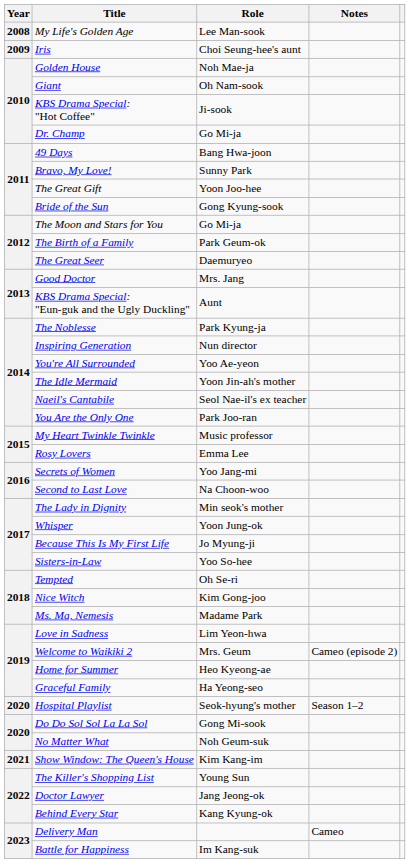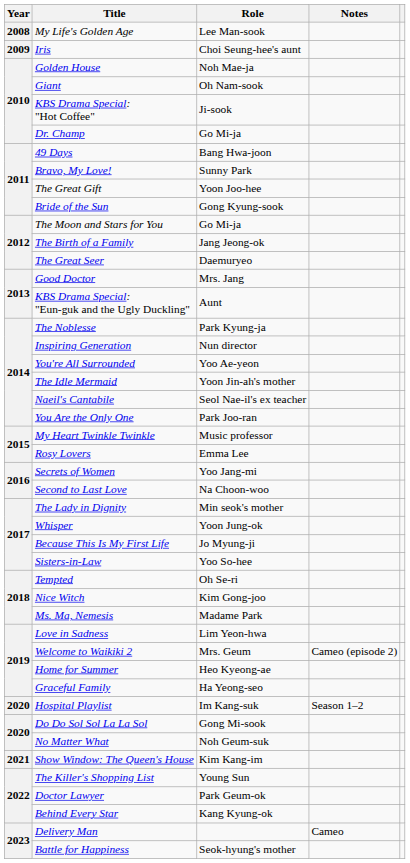 <table class="wikitable plainrowheaders sortable">
 <tr>
 <th scope="col">Year</th>
 <th scope="col">Title</th>
 <th scope="col">Role</th>
 <th scope="col">Notes</th>
 <th scope="col" class="unsortable"></th>
 </tr>
 <tr>
 <th scope="row">2008</th>
 <td><em>My Life's Golden Age</em></td>
 <td>Lee Man-sook</td>
 <td></td>
 <td style="text-align:center"></td>
 </tr>
 <tr>
 <th scope="row">2009</th>
 <td><em><a href='#'>Iris</a></em></td>
 <td>Choi Seung-hee's aunt</td>
 <td></td>
 <td style="text-align:center"></td>
 </tr>
 <tr>
 <th scope="row" rowspan="4">2010</th>
 <td><em><a href='#'>Golden House</a></em></td>
 <td>Noh Mae-ja</td>
 <td></td>
 <td style="text-align:center"></td>
 </tr>
 <tr>
 <td><em><a href='#'>Giant</a></em></td>
 <td>Oh Nam-sook</td>
 <td></td>
 <td style="text-align:center"></td>
 </tr>
 <tr>
 <td><em><a href='#'>KBS Drama Special</a>:</em><br>"Hot Coffee"</td>
 <td>Ji-sook</td>
 <td></td>
 <td style="text-align:center"></td>
 </tr>
 <tr>
 <td><em><a href='#'>Dr. Champ</a></em></td>
 <td>Go Mi-ja</td>
 <td></td>
 <td style="text-align:center"></td>
 </tr>
 <tr>
 <th scope="row" rowspan="4">2011</th>
 <td><em><a href='#'>49 Days</a></em></td>
 <td>Bang Hwa-joon</td>
 <td></td>
 <td style="text-align:center"></td>
 </tr>
 <tr>
 <td><em><a href='#'>Bravo, My Love!</a></em></td>
 <td>Sunny Park</td>
 <td></td>
 <td style="text-align:center"></td>
 </tr>
 <tr>
 <td><em>The Great Gift</em></td>
 <td>Yoon Joo-hee</td>
 <td></td>
 <td style="text-align:center"></td>
 </tr>
 <tr>
 <td><em><a href='#'>Bride of the Sun</a></em></td>
 <td>Gong Kyung-sook</td>
 <td></td>
 <td style="text-align:center"></td>
 </tr>
 <tr>
 <th scope="row" rowspan="3">2012</th>
 <td><em>The Moon and Stars for You</em></td>
 <td>Go Mi-ja</td>
 <td></td>
 <td style="text-align:center"></td>
 </tr>
 <tr>
 <td><em><a href='#'>The Birth of a Family</a></em></td>
-<td>Park Geum-ok</td>
+<td>Jang Jeong-ok</td>
 <td></td>
 <td style="text-align:center"></td>
 </tr>
 <tr>
 <td><em><a href='#'>The Great Seer</a></em></td>
 <td>Daemuryeo</td>
 <td></td>
 <td style="text-align:center"></td>
 </tr>
 <tr>
 <th scope="row" rowspan="2">2013</th>
 <td><em><a href='#'>Good Doctor</a></em></td>
 <td>Mrs. Jang</td>
 <td></td>
 <td style="text-align:center"></td>
 </tr>
 <tr>
 <td><em><a href='#'>KBS Drama Special</a>:</em><br>"Eun-guk and the Ugly Duckling"</td>
 <td>Aunt</td>
 <td></td>
 <td style="text-align:center"></td>
 </tr>
 <tr>
 <th scope="row" rowspan="6">2014</th>
 <td><em><a href='#'>The Noblesse</a></em></td>
 <td>Park Kyung-ja</td>
 <td></td>
 <td style="text-align:center"></td>
 </tr>
 <tr>
 <td><em><a href='#'>Inspiring Generation</a></em></td>
 <td>Nun director</td>
 <td></td>
 <td style="text-align:center"></td>
 </tr>
 <tr>
 <td><em><a href='#'>You're All Surrounded</a></em></td>
 <td>Yoo Ae-yeon</td>
 <td></td>
 <td style="text-align:center"></td>
 </tr>
 <tr>
 <td><em><a href='#'>The Idle Mermaid</a></em></td>
 <td>Yoon Jin-ah's mother</td>
 <td></td>
 <td style="text-align:center"></td>
 </tr>
 <tr>
 <td><em><a href='#'>Naeil's Cantabile</a></em></td>
 <td>Seol Nae-il's ex teacher</td>
 <td></td>
 <td style="text-align:center"></td>
 </tr>
 <tr>
 <td><em><a href='#'>You Are the Only One</a></em></td>
 <td>Park Joo-ran</td>
 <td></td>
 <td style="text-align:center"></td>
 </tr>
 <tr>
 <th scope="row" rowspan="2">2015</th>
 <td><em><a href='#'>My Heart Twinkle Twinkle</a></em></td>
 <td>Music professor</td>
 <td></td>
 <td style="text-align:center"></td>
 </tr>
 <tr>
 <td><em><a href='#'>Rosy Lovers</a></em></td>
 <td>Emma Lee</td>
 <td></td>
 <td style="text-align:center"></td>
 </tr>
 <tr>
 <th scope="row" rowspan="2">2016</th>
 <td><em><a href='#'>Secrets of Women</a></em></td>
 <td>Yoo Jang-mi</td>
 <td></td>
 <td style="text-align:center"></td>
 </tr>
 <tr>
 <td><em><a href='#'>Second to Last Love</a></em></td>
 <td>Na Choon-woo</td>
 <td></td>
 <td style="text-align:center"></td>
 </tr>
 <tr>
 <th scope="row" rowspan="4">2017</th>
 <td><em><a href='#'>The Lady in Dignity</a></em></td>
 <td>Min seok's mother</td>
 <td></td>
 <td style="text-align:center"></td>
 </tr>
 <tr>
 <td><em><a href='#'>Whisper</a></em></td>
 <td>Yoon Jung-ok</td>
 <td></td>
 <td style="text-align:center"></td>
 </tr>
 <tr>
 <td><em><a href='#'>Because This Is My First Life</a></em></td>
 <td>Jo Myung-ji</td>
 <td></td>
 <td style="text-align:center"></td>
 </tr>
 <tr>
 <td><em><a href='#'>Sisters-in-Law</a></em></td>
 <td>Yoo So-hee</td>
 <td></td>
 <td style="text-align:center"></td>
 </tr>
 <tr>
 <th scope="row" rowspan="3">2018</th>
 <td><em><a href='#'>Tempted</a></em></td>
 <td>Oh Se-ri</td>
 <td></td>
 <td style="text-align:center"></td>
 </tr>
 <tr>
 <td><em><a href='#'>Nice Witch</a></em></td>
 <td>Kim Gong-joo</td>
 <td></td>
 <td style="text-align:center"></td>
 </tr>
 <tr>
 <td><em><a href='#'>Ms. Ma, Nemesis</a></em></td>
 <td>Madame Park</td>
 <td></td>
 <td style="text-align:center"></td>
 </tr>
 <tr>
 <th scope="row" rowspan="4">2019</th>
 <td><em><a href='#'>Love in Sadness</a></em></td>
 <td>Lim Yeon-hwa</td>
 <td></td>
 <td style="text-align:center"></td>
 </tr>
 <tr>
 <td><em><a href='#'>Welcome to Waikiki 2</a></em></td>
 <td>Mrs. Geum</td>
 <td>Cameo (episode 2)</td>
 <td style="text-align:center"></td>
 </tr>
 <tr>
 <td><em><a href='#'>Home for Summer</a></em></td>
 <td>Heo Kyeong-ae</td>
 <td></td>
 <td style="text-align:center"></td>
 </tr>
 <tr>
 <td><em><a href='#'>Graceful Family</a></em></td>
 <td>Ha Yeong-seo</td>
 <td></td>
 <td style="text-align:center"></td>
 </tr>
 <tr>
 <th scope="row">2020</th>
 <td><em><a href='#'>Hospital Playlist</a></em></td>
-<td>Seok-hyung's mother</td>
+<td>Im Kang-suk</td>
 <td>Season 1–2</td>
 <td style="text-align:center"></td>
 </tr>
 <tr>
 <th scope="row" rowspan="2">2020</th>
 <td><em><a href='#'>Do Do Sol Sol La La Sol</a></em></td>
 <td>Gong Mi-sook</td>
 <td></td>
 <td style="text-align:center"></td>
 </tr>
 <tr>
 <td><em><a href='#'>No Matter What</a></em></td>
 <td>Noh Geum-suk</td>
 <td></td>
 <td style="text-align:center"></td>
 </tr>
 <tr>
 <th scope="row">2021</th>
 <td><em><a href='#'>Show Window: The Queen's House</a></em></td>
 <td>Kim Kang-im</td>
 <td></td>
 <td style="text-align:center"></td>
 </tr>
 <tr>
 <th scope="row" rowspan="3">2022</th>
 <td><em><a href='#'>The Killer's Shopping List</a></em></td>
 <td>Young Sun</td>
 <td></td>
 <td style="text-align:center"></td>
 </tr>
 <tr>
 <td><em><a href='#'>Doctor Lawyer</a></em></td>
-<td>Jang Jeong-ok</td>
+<td>Park Geum-ok</td>
 <td></td>
 <td style="text-align:center"></td>
 </tr>
 <tr>
 <td><em><a href='#'>Behind Every Star</a></em></td>
 <td>Kang Kyung-ok</td>
 <td></td>
 <td style="text-align:center"></td>
 </tr>
 <tr>
 <th scope="row" rowspan="2">2023</th>
 <td><em><a href='#'>Delivery Man</a></em></td>
 <td></td>
 <td>Cameo</td>
 <td style="text-align:center"></td>
 </tr>
 <tr>
 <td><em><a href='#'>Battle for Happiness</a></em></td>
-<td>Im Kang-suk</td>
+<td>Seok-hyung's mother</td>
 <td></td>
 <td style="text-align:center"></td>
 </tr>
 </table>
